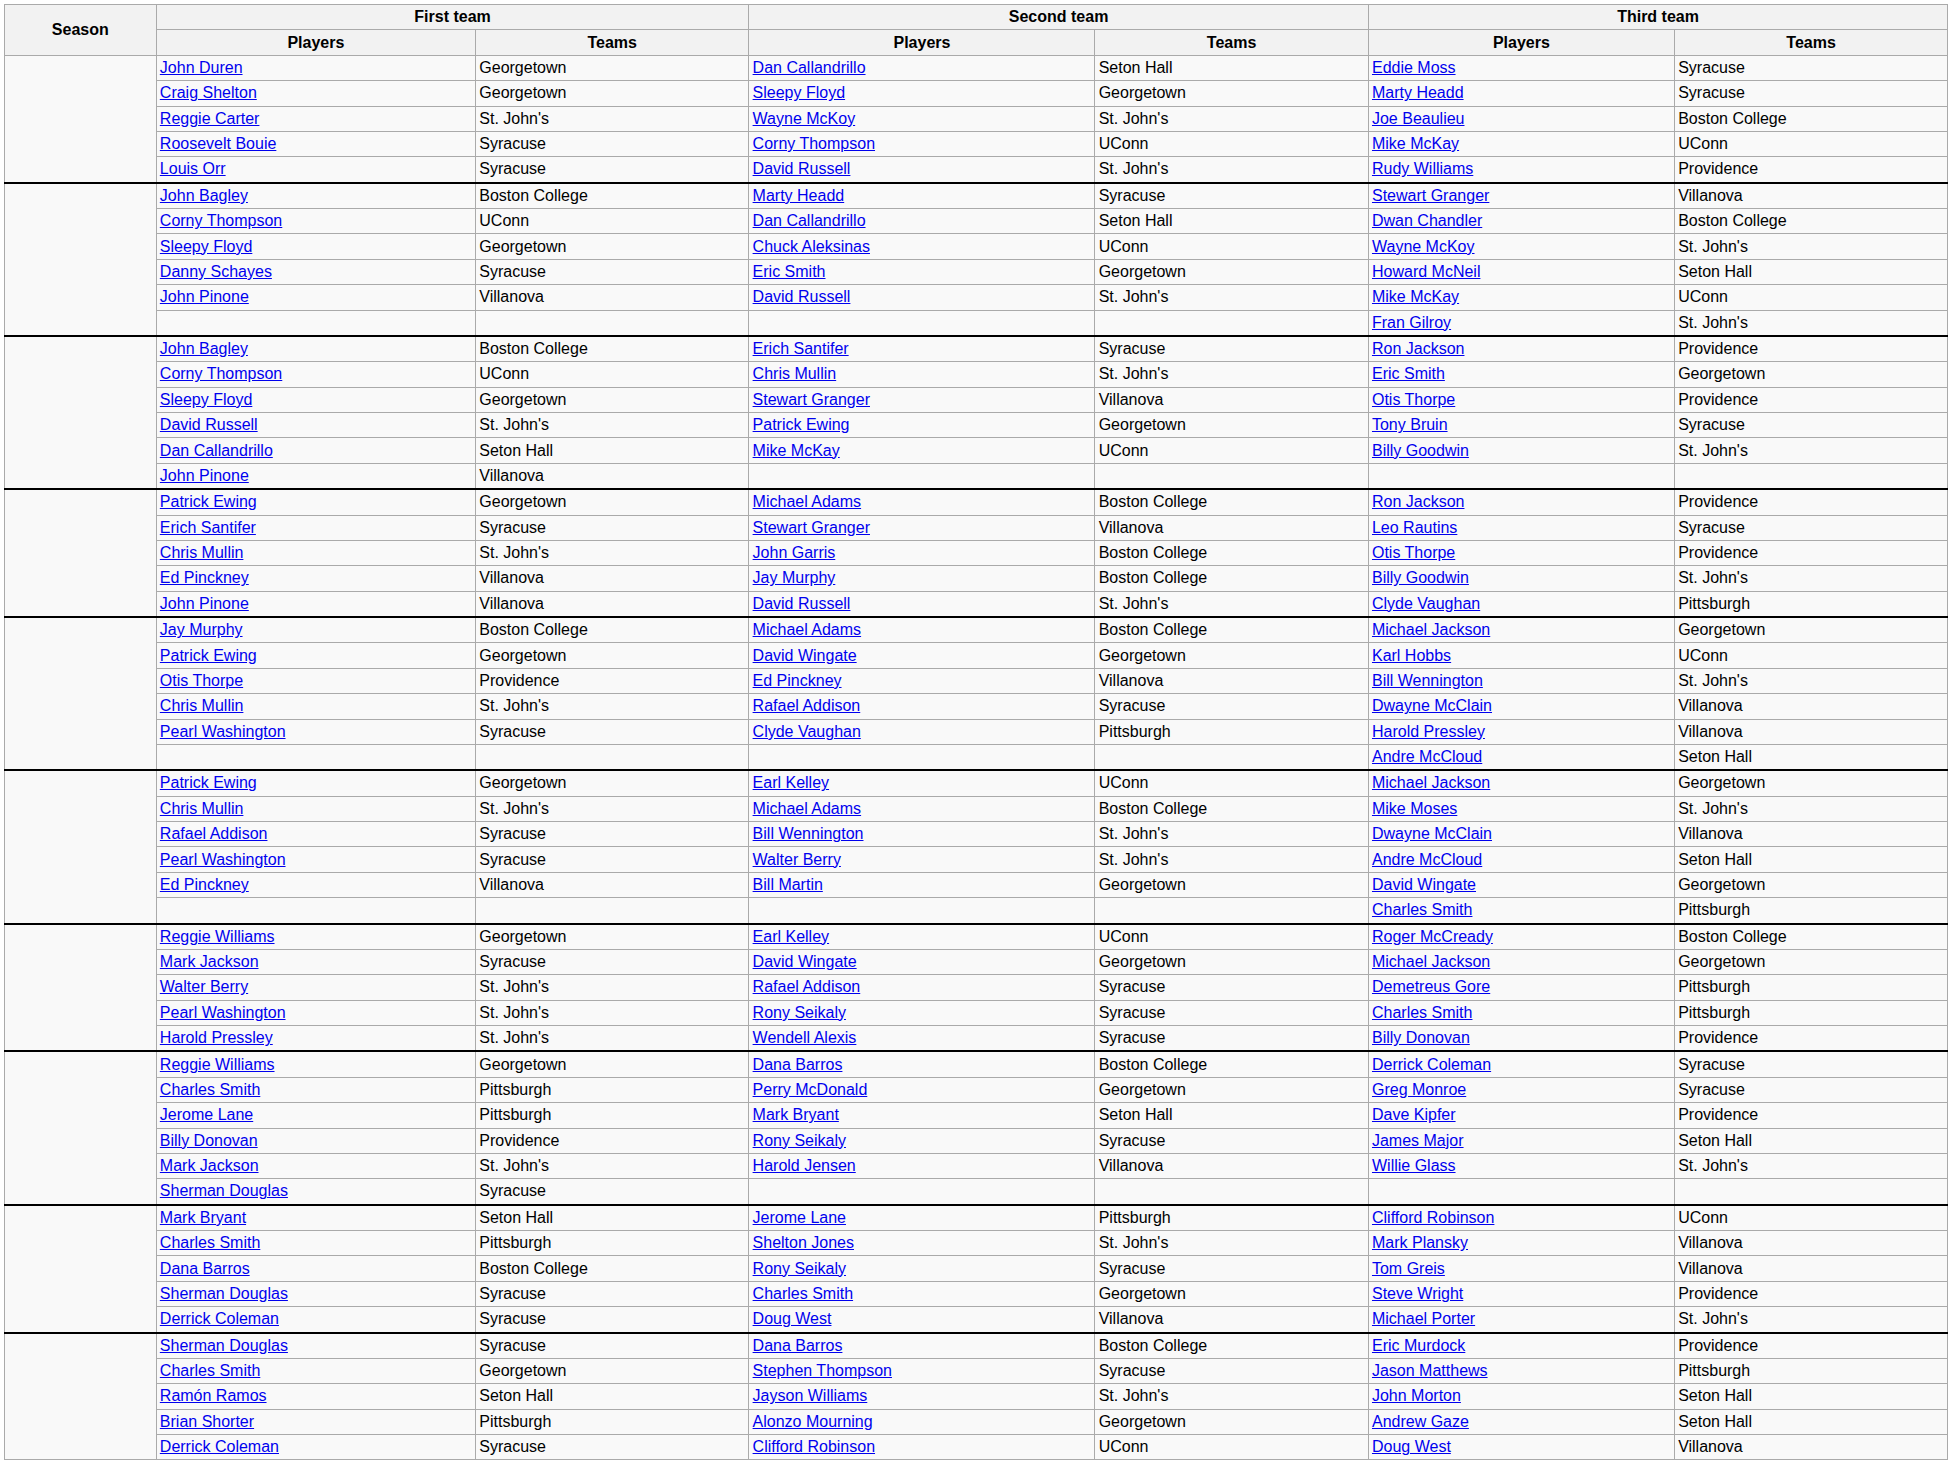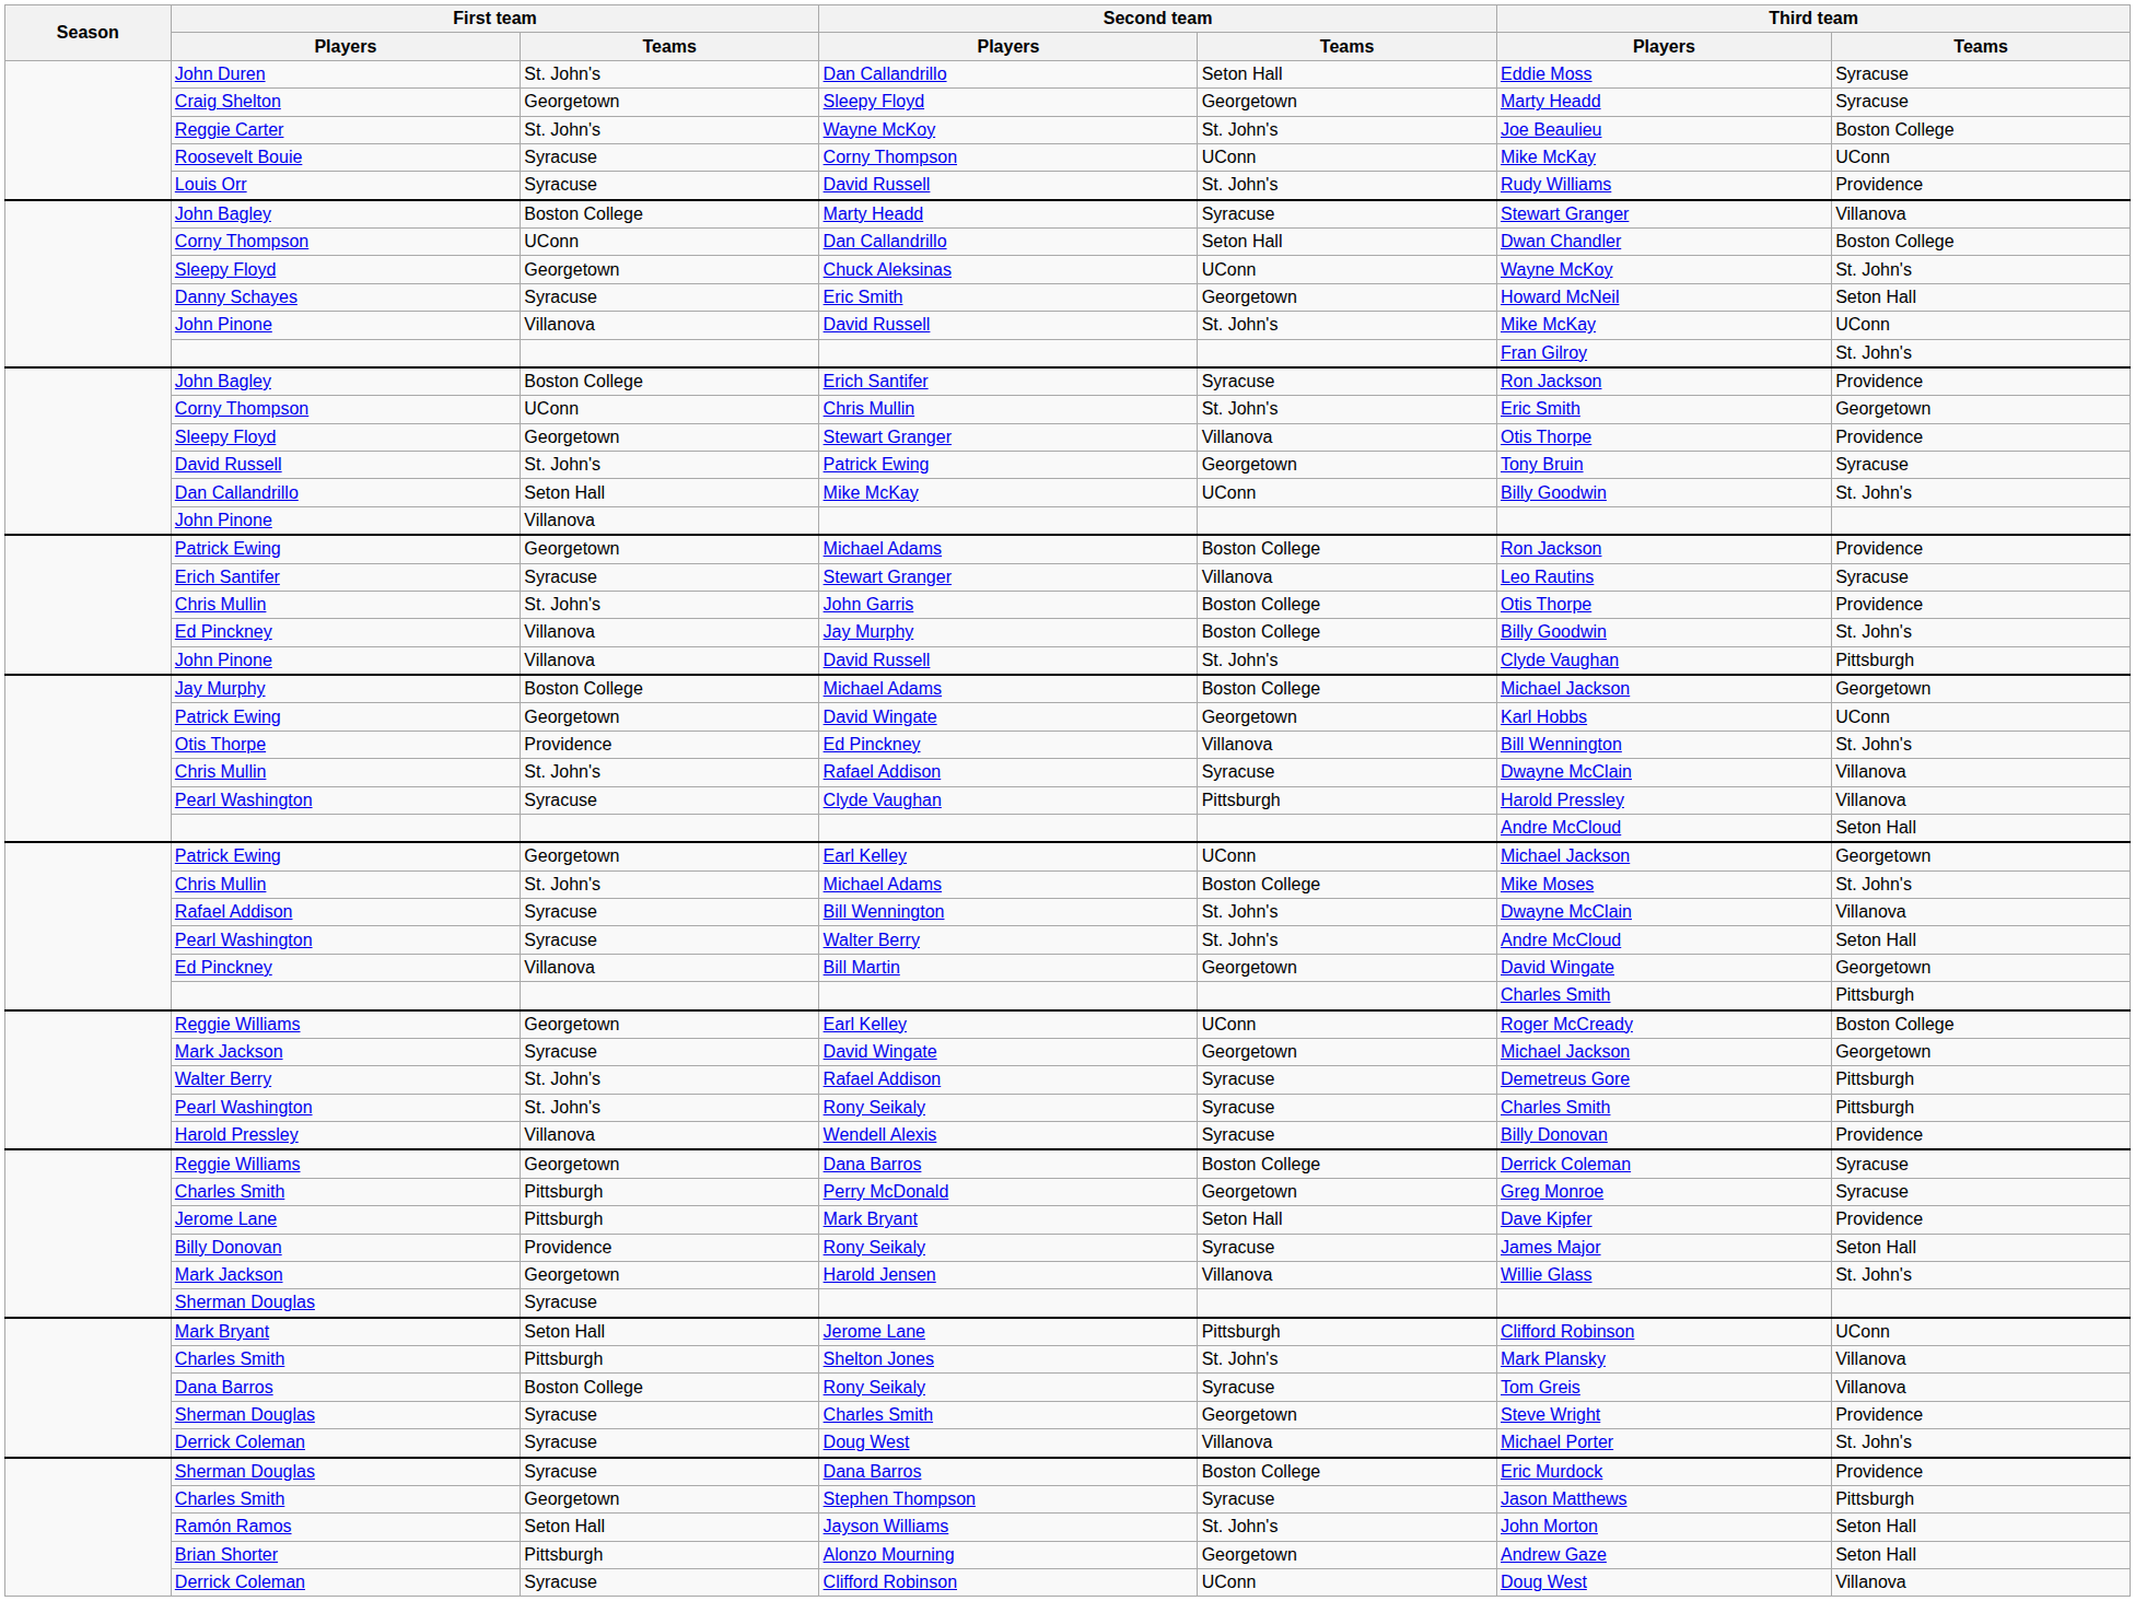 <table class="wikitable" style="width:98%">
 <tr>
 <th rowspan=2>Season</th>
 <th colspan=2>First team</th>
 <th colspan=2>Second team</th>
 <th colspan=2>Third team</th>
 </tr>
 <tr>
 <th>Players</th>
 <th>Teams</th>
 <th>Players</th>
 <th>Teams</th>
 <th>Players</th>
 <th>Teams</th>
 </tr>
 <tr>
 <td rowspan=5></td>
 <td><a href='#'>John Duren</a></td>
-<td>Georgetown</td>
+<td>St. John's</td>
 <td><a href='#'>Dan Callandrillo</a></td>
 <td>Seton Hall</td>
 <td><a href='#'>Eddie Moss</a></td>
 <td>Syracuse</td>
 </tr>
 <tr>
 <td><a href='#'>Craig Shelton</a></td>
 <td>Georgetown</td>
 <td><a href='#'>Sleepy Floyd</a></td>
 <td>Georgetown</td>
 <td><a href='#'>Marty Headd</a></td>
 <td>Syracuse</td>
 </tr>
 <tr>
 <td><a href='#'>Reggie Carter</a></td>
 <td>St. John's</td>
 <td><a href='#'>Wayne McKoy</a></td>
 <td>St. John's</td>
 <td><a href='#'>Joe Beaulieu</a></td>
 <td>Boston College</td>
 </tr>
 <tr>
 <td><a href='#'>Roosevelt Bouie</a></td>
 <td>Syracuse</td>
 <td><a href='#'>Corny Thompson</a></td>
 <td>UConn</td>
 <td><a href='#'>Mike McKay</a></td>
 <td>UConn</td>
 </tr>
 <tr>
 <td><a href='#'>Louis Orr</a></td>
 <td>Syracuse</td>
 <td><a href='#'>David Russell</a></td>
 <td>St. John's</td>
 <td><a href='#'>Rudy Williams</a></td>
 <td>Providence</td>
 </tr>
 <tr style="border-top:2px solid black">
 <td rowspan=6></td>
 <td><a href='#'>John Bagley</a></td>
 <td>Boston College</td>
 <td><a href='#'>Marty Headd</a></td>
 <td>Syracuse</td>
 <td><a href='#'>Stewart Granger</a></td>
 <td>Villanova</td>
 </tr>
 <tr>
 <td><a href='#'>Corny Thompson</a></td>
 <td>UConn</td>
 <td><a href='#'>Dan Callandrillo</a></td>
 <td>Seton Hall</td>
 <td><a href='#'>Dwan Chandler</a></td>
 <td>Boston College</td>
 </tr>
 <tr>
 <td><a href='#'>Sleepy Floyd</a></td>
 <td>Georgetown</td>
 <td><a href='#'>Chuck Aleksinas</a></td>
 <td>UConn</td>
 <td><a href='#'>Wayne McKoy</a></td>
 <td>St. John's</td>
 </tr>
 <tr>
 <td><a href='#'>Danny Schayes</a></td>
 <td>Syracuse</td>
 <td><a href='#'>Eric Smith</a></td>
 <td>Georgetown</td>
 <td><a href='#'>Howard McNeil</a></td>
 <td>Seton Hall</td>
 </tr>
 <tr>
 <td><a href='#'>John Pinone</a></td>
 <td>Villanova</td>
 <td><a href='#'>David Russell</a></td>
 <td>St. John's</td>
 <td><a href='#'>Mike McKay</a></td>
 <td>UConn</td>
 </tr>
 <tr>
 <td></td>
 <td></td>
 <td></td>
 <td></td>
 <td><a href='#'>Fran Gilroy</a></td>
 <td>St. John's</td>
 </tr>
 <tr style="border-top:2px solid black">
 <td rowspan=6></td>
 <td><a href='#'>John Bagley</a></td>
 <td>Boston College</td>
 <td><a href='#'>Erich Santifer</a></td>
 <td>Syracuse</td>
 <td><a href='#'>Ron Jackson</a></td>
 <td>Providence</td>
 </tr>
 <tr>
 <td><a href='#'>Corny Thompson</a></td>
 <td>UConn</td>
 <td><a href='#'>Chris Mullin</a></td>
 <td>St. John's</td>
 <td><a href='#'>Eric Smith</a></td>
 <td>Georgetown</td>
 </tr>
 <tr>
 <td><a href='#'>Sleepy Floyd</a></td>
 <td>Georgetown</td>
 <td><a href='#'>Stewart Granger</a></td>
 <td>Villanova</td>
 <td><a href='#'>Otis Thorpe</a></td>
 <td>Providence</td>
 </tr>
 <tr>
 <td><a href='#'>David Russell</a></td>
 <td>St. John's</td>
 <td><a href='#'>Patrick Ewing</a></td>
 <td>Georgetown</td>
 <td><a href='#'>Tony Bruin</a></td>
 <td>Syracuse</td>
 </tr>
 <tr>
 <td><a href='#'>Dan Callandrillo</a></td>
 <td>Seton Hall</td>
 <td><a href='#'>Mike McKay</a></td>
 <td>UConn</td>
 <td><a href='#'>Billy Goodwin</a></td>
 <td>St. John's</td>
 </tr>
 <tr>
 <td><a href='#'>John Pinone</a></td>
 <td>Villanova</td>
 <td></td>
 <td></td>
 <td></td>
 <td></td>
 </tr>
 <tr style="border-top:2px solid black">
 <td rowspan=5></td>
 <td><a href='#'>Patrick Ewing</a></td>
 <td>Georgetown</td>
 <td><a href='#'>Michael Adams</a></td>
 <td>Boston College</td>
 <td><a href='#'>Ron Jackson</a></td>
 <td>Providence</td>
 </tr>
 <tr>
 <td><a href='#'>Erich Santifer</a></td>
 <td>Syracuse</td>
 <td><a href='#'>Stewart Granger</a></td>
 <td>Villanova</td>
 <td><a href='#'>Leo Rautins</a></td>
 <td>Syracuse</td>
 </tr>
 <tr>
 <td><a href='#'>Chris Mullin</a></td>
 <td>St. John's</td>
 <td><a href='#'>John Garris</a></td>
 <td>Boston College</td>
 <td><a href='#'>Otis Thorpe</a></td>
 <td>Providence</td>
 </tr>
 <tr>
 <td><a href='#'>Ed Pinckney</a></td>
 <td>Villanova</td>
 <td><a href='#'>Jay Murphy</a></td>
 <td>Boston College</td>
 <td><a href='#'>Billy Goodwin</a></td>
 <td>St. John's</td>
 </tr>
 <tr>
 <td><a href='#'>John Pinone</a></td>
 <td>Villanova</td>
 <td><a href='#'>David Russell</a></td>
 <td>St. John's</td>
 <td><a href='#'>Clyde Vaughan</a></td>
 <td>Pittsburgh</td>
 </tr>
 <tr style="border-top:2px solid black">
 <td rowspan=6></td>
 <td><a href='#'>Jay Murphy</a></td>
 <td>Boston College</td>
 <td><a href='#'>Michael Adams</a></td>
 <td>Boston College</td>
 <td><a href='#'>Michael Jackson</a></td>
 <td>Georgetown</td>
 </tr>
 <tr>
 <td><a href='#'>Patrick Ewing</a></td>
 <td>Georgetown</td>
 <td><a href='#'>David Wingate</a></td>
 <td>Georgetown</td>
 <td><a href='#'>Karl Hobbs</a></td>
 <td>UConn</td>
 </tr>
 <tr>
 <td><a href='#'>Otis Thorpe</a></td>
 <td>Providence</td>
 <td><a href='#'>Ed Pinckney</a></td>
 <td>Villanova</td>
 <td><a href='#'>Bill Wennington</a></td>
 <td>St. John's</td>
 </tr>
 <tr>
 <td><a href='#'>Chris Mullin</a></td>
 <td>St. John's</td>
 <td><a href='#'>Rafael Addison</a></td>
 <td>Syracuse</td>
 <td><a href='#'>Dwayne McClain</a></td>
 <td>Villanova</td>
 </tr>
 <tr>
 <td><a href='#'>Pearl Washington</a></td>
 <td>Syracuse</td>
 <td><a href='#'>Clyde Vaughan</a></td>
 <td>Pittsburgh</td>
 <td><a href='#'>Harold Pressley</a></td>
 <td>Villanova</td>
 </tr>
 <tr>
 <td></td>
 <td></td>
 <td></td>
 <td></td>
 <td><a href='#'>Andre McCloud</a></td>
 <td>Seton Hall</td>
 </tr>
 <tr style="border-top:2px solid black">
 <td rowspan=6></td>
 <td><a href='#'>Patrick Ewing</a></td>
 <td>Georgetown</td>
 <td><a href='#'>Earl Kelley</a></td>
 <td>UConn</td>
 <td><a href='#'>Michael Jackson</a></td>
 <td>Georgetown</td>
 </tr>
 <tr>
 <td><a href='#'>Chris Mullin</a></td>
 <td>St. John's</td>
 <td><a href='#'>Michael Adams</a></td>
 <td>Boston College</td>
 <td><a href='#'>Mike Moses</a></td>
 <td>St. John's</td>
 </tr>
 <tr>
 <td><a href='#'>Rafael Addison</a></td>
 <td>Syracuse</td>
 <td><a href='#'>Bill Wennington</a></td>
 <td>St. John's</td>
 <td><a href='#'>Dwayne McClain</a></td>
 <td>Villanova</td>
 </tr>
 <tr>
 <td><a href='#'>Pearl Washington</a></td>
 <td>Syracuse</td>
 <td><a href='#'>Walter Berry</a></td>
 <td>St. John's</td>
 <td><a href='#'>Andre McCloud</a></td>
 <td>Seton Hall</td>
 </tr>
 <tr>
 <td><a href='#'>Ed Pinckney</a></td>
 <td>Villanova</td>
 <td><a href='#'>Bill Martin</a></td>
 <td>Georgetown</td>
 <td><a href='#'>David Wingate</a></td>
 <td>Georgetown</td>
 </tr>
 <tr>
 <td></td>
 <td></td>
 <td></td>
 <td></td>
 <td><a href='#'>Charles Smith</a></td>
 <td>Pittsburgh</td>
 </tr>
 <tr style="border-top:2px solid black">
 <td rowspan=5></td>
 <td><a href='#'>Reggie Williams</a></td>
 <td>Georgetown</td>
 <td><a href='#'>Earl Kelley</a></td>
 <td>UConn</td>
 <td><a href='#'>Roger McCready</a></td>
 <td>Boston College</td>
 </tr>
 <tr>
 <td><a href='#'>Mark Jackson</a></td>
 <td>Syracuse</td>
 <td><a href='#'>David Wingate</a></td>
 <td>Georgetown</td>
 <td><a href='#'>Michael Jackson</a></td>
 <td>Georgetown</td>
 </tr>
 <tr>
 <td><a href='#'>Walter Berry</a></td>
 <td>St. John's</td>
 <td><a href='#'>Rafael Addison</a></td>
 <td>Syracuse</td>
 <td><a href='#'>Demetreus Gore</a></td>
 <td>Pittsburgh</td>
 </tr>
 <tr>
 <td><a href='#'>Pearl Washington</a></td>
 <td>St. John's</td>
 <td><a href='#'>Rony Seikaly</a></td>
 <td>Syracuse</td>
 <td><a href='#'>Charles Smith</a></td>
 <td>Pittsburgh</td>
 </tr>
 <tr>
 <td><a href='#'>Harold Pressley</a></td>
-<td>St. John's</td>
+<td>Villanova</td>
 <td><a href='#'>Wendell Alexis</a></td>
 <td>Syracuse</td>
 <td><a href='#'>Billy Donovan</a></td>
 <td>Providence</td>
 </tr>
 <tr style="border-top:2px solid black">
 <td rowspan=6></td>
 <td><a href='#'>Reggie Williams</a></td>
 <td>Georgetown</td>
 <td><a href='#'>Dana Barros</a></td>
 <td>Boston College</td>
 <td><a href='#'>Derrick Coleman</a></td>
 <td>Syracuse</td>
 </tr>
 <tr>
 <td><a href='#'>Charles Smith</a></td>
 <td>Pittsburgh</td>
 <td><a href='#'>Perry McDonald</a></td>
 <td>Georgetown</td>
 <td><a href='#'>Greg Monroe</a></td>
 <td>Syracuse</td>
 </tr>
 <tr>
 <td><a href='#'>Jerome Lane</a></td>
 <td>Pittsburgh</td>
 <td><a href='#'>Mark Bryant</a></td>
 <td>Seton Hall</td>
 <td><a href='#'>Dave Kipfer</a></td>
 <td>Providence</td>
 </tr>
 <tr>
 <td><a href='#'>Billy Donovan</a></td>
 <td>Providence</td>
 <td><a href='#'>Rony Seikaly</a></td>
 <td>Syracuse</td>
 <td><a href='#'>James Major</a></td>
 <td>Seton Hall</td>
 </tr>
 <tr>
 <td><a href='#'>Mark Jackson</a></td>
-<td>St. John's</td>
+<td>Georgetown</td>
 <td><a href='#'>Harold Jensen</a></td>
 <td>Villanova</td>
 <td><a href='#'>Willie Glass</a></td>
 <td>St. John's</td>
 </tr>
 <tr>
 <td><a href='#'>Sherman Douglas</a></td>
 <td>Syracuse</td>
 <td></td>
 <td></td>
 <td></td>
 <td></td>
 </tr>
 <tr style="border-top:2px solid black">
 <td rowspan=5></td>
 <td><a href='#'>Mark Bryant</a></td>
 <td>Seton Hall</td>
 <td><a href='#'>Jerome Lane</a></td>
 <td>Pittsburgh</td>
 <td><a href='#'>Clifford Robinson</a></td>
 <td>UConn</td>
 </tr>
 <tr>
 <td><a href='#'>Charles Smith</a></td>
 <td>Pittsburgh</td>
 <td><a href='#'>Shelton Jones</a></td>
 <td>St. John's</td>
 <td><a href='#'>Mark Plansky</a></td>
 <td>Villanova</td>
 </tr>
 <tr>
 <td><a href='#'>Dana Barros</a></td>
 <td>Boston College</td>
 <td><a href='#'>Rony Seikaly</a></td>
 <td>Syracuse</td>
 <td><a href='#'>Tom Greis</a></td>
 <td>Villanova</td>
 </tr>
 <tr>
 <td><a href='#'>Sherman Douglas</a></td>
 <td>Syracuse</td>
 <td><a href='#'>Charles Smith</a></td>
 <td>Georgetown</td>
 <td><a href='#'>Steve Wright</a></td>
 <td>Providence</td>
 </tr>
 <tr>
 <td><a href='#'>Derrick Coleman</a></td>
 <td>Syracuse</td>
 <td><a href='#'>Doug West</a></td>
 <td>Villanova</td>
 <td><a href='#'>Michael Porter</a></td>
 <td>St. John's</td>
 </tr>
 <tr style="border-top:2px solid black">
 <td rowspan=5></td>
 <td><a href='#'>Sherman Douglas</a></td>
 <td>Syracuse</td>
 <td><a href='#'>Dana Barros</a></td>
 <td>Boston College</td>
 <td><a href='#'>Eric Murdock</a></td>
 <td>Providence</td>
 </tr>
 <tr>
 <td><a href='#'>Charles Smith</a></td>
 <td>Georgetown</td>
 <td><a href='#'>Stephen Thompson</a></td>
 <td>Syracuse</td>
 <td><a href='#'>Jason Matthews</a></td>
 <td>Pittsburgh</td>
 </tr>
 <tr>
 <td><a href='#'>Ramón Ramos</a></td>
 <td>Seton Hall</td>
 <td><a href='#'>Jayson Williams</a></td>
 <td>St. John's</td>
 <td><a href='#'>John Morton</a></td>
 <td>Seton Hall</td>
 </tr>
 <tr>
 <td><a href='#'>Brian Shorter</a></td>
 <td>Pittsburgh</td>
 <td><a href='#'>Alonzo Mourning</a></td>
 <td>Georgetown</td>
 <td><a href='#'>Andrew Gaze</a></td>
 <td>Seton Hall</td>
 </tr>
 <tr>
 <td><a href='#'>Derrick Coleman</a></td>
 <td>Syracuse</td>
 <td><a href='#'>Clifford Robinson</a></td>
 <td>UConn</td>
 <td><a href='#'>Doug West</a></td>
 <td>Villanova</td>
 </tr>
 </table>
